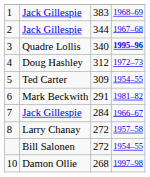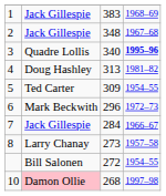 <table class="wikitable">
 <tr>
 </tr>
 <tr>
 <td>1</td>
 <td><a href='#'>Jack Gillespie</a></td>
 <td>383</td>
 <td style="font-size:80%;"><a href='#'>1968–69</a></td>
 </tr>
 <tr>
 <td>2</td>
 <td><a href='#'>Jack Gillespie</a></td>
-<td>344</td>
+<td>348</td>
 <td style="font-size:80%;"><a href='#'>1967–68</a></td>
 </tr>
 <tr>
 <td>3</td>
 <td>Quadre Lollis</td>
 <td>340</td>
 <td style="font-size:80%;"><strong><a href='#'>1995–96</a></strong></td>
 </tr>
 <tr>
 <td>4</td>
 <td>Doug Hashley</td>
-<td>312</td>
-<td style="font-size:80%;"><a href='#'>1972–73</a></td>
+<td>313</td>
+<td style="font-size:80%;"><a href='#'>1981–82</a></td>
 </tr>
 <tr>
 <td>5</td>
 <td>Ted Carter</td>
 <td>309</td>
 <td style="font-size:80%;"><a href='#'>1954–55</a></td>
 </tr>
 <tr>
 <td>6</td>
 <td>Mark Beckwith</td>
-<td>291</td>
-<td style="font-size:80%;"><a href='#'>1981–82</a></td>
+<td>296</td>
+<td style="font-size:80%;"><a href='#'>1972–73</a></td>
 </tr>
 <tr>
 <td>7</td>
 <td><a href='#'>Jack Gillespie</a></td>
 <td>284</td>
 <td style="font-size:80%;"><a href='#'>1966–67</a></td>
 </tr>
 <tr>
 <td>8</td>
 <td>Larry Chanay</td>
-<td>272</td>
+<td>273</td>
 <td style="font-size:80%;"><a href='#'>1957–58</a></td>
 </tr>
 <tr>
 <td></td>
 <td>Bill Salonen</td>
 <td>272</td>
 <td style="font-size:80%;"><a href='#'>1954–55</a></td>
 </tr>
 <tr>
 <td>10</td>
-<td>Damon Ollie</td>
+<td style="background: pink;">Damon Ollie</td>
 <td>268</td>
 <td style="font-size:80%;"><a href='#'>1997–98</a></td>
 </tr>
 </table>
